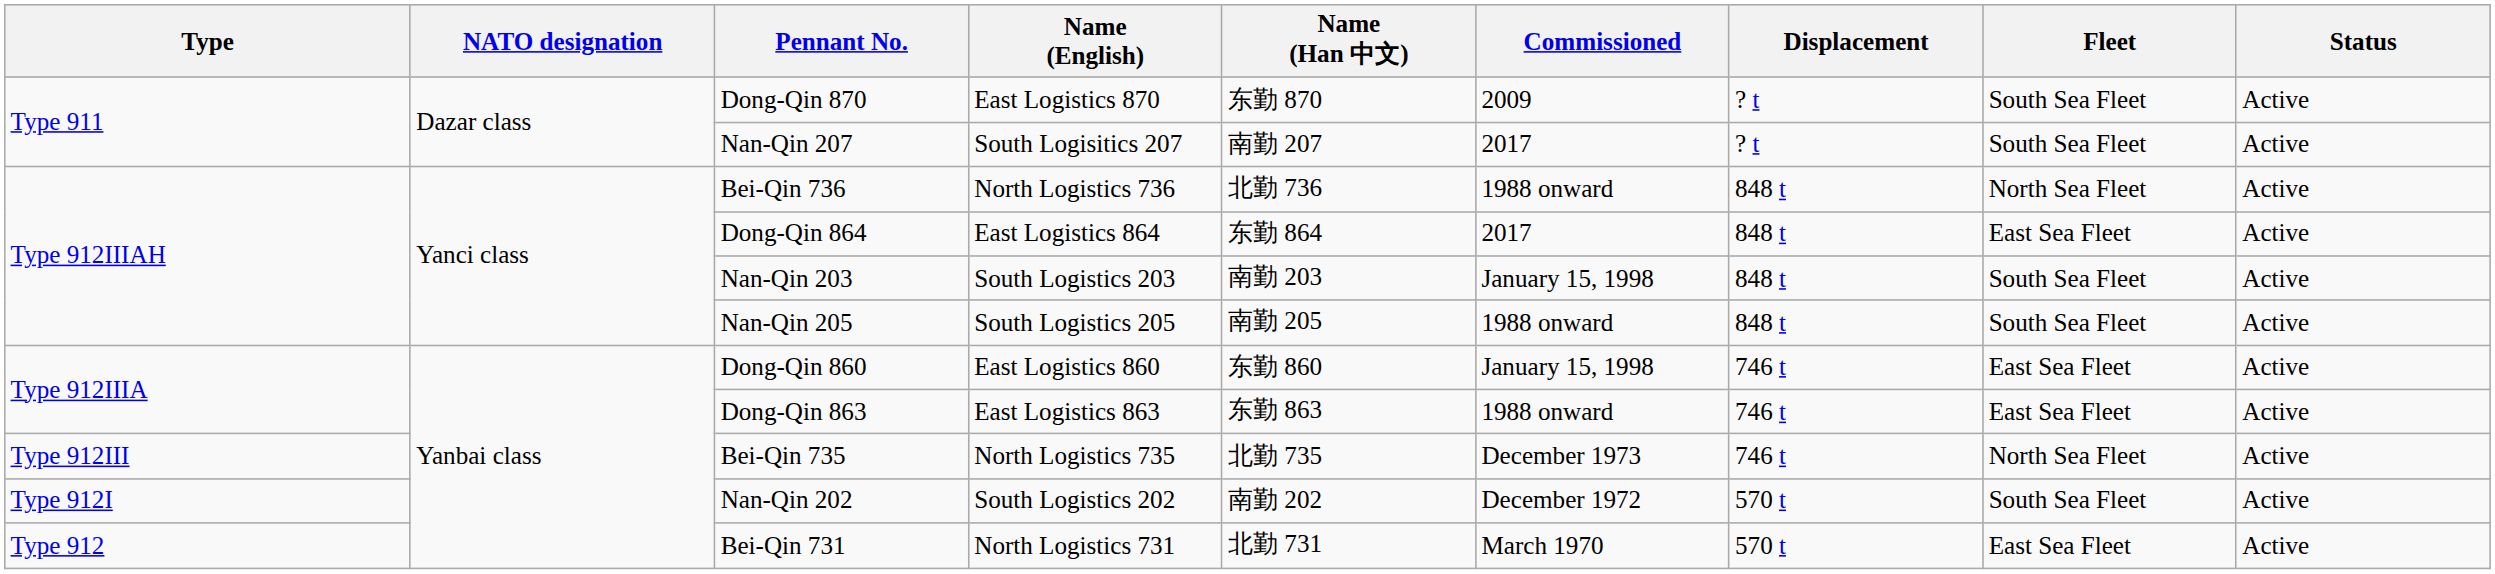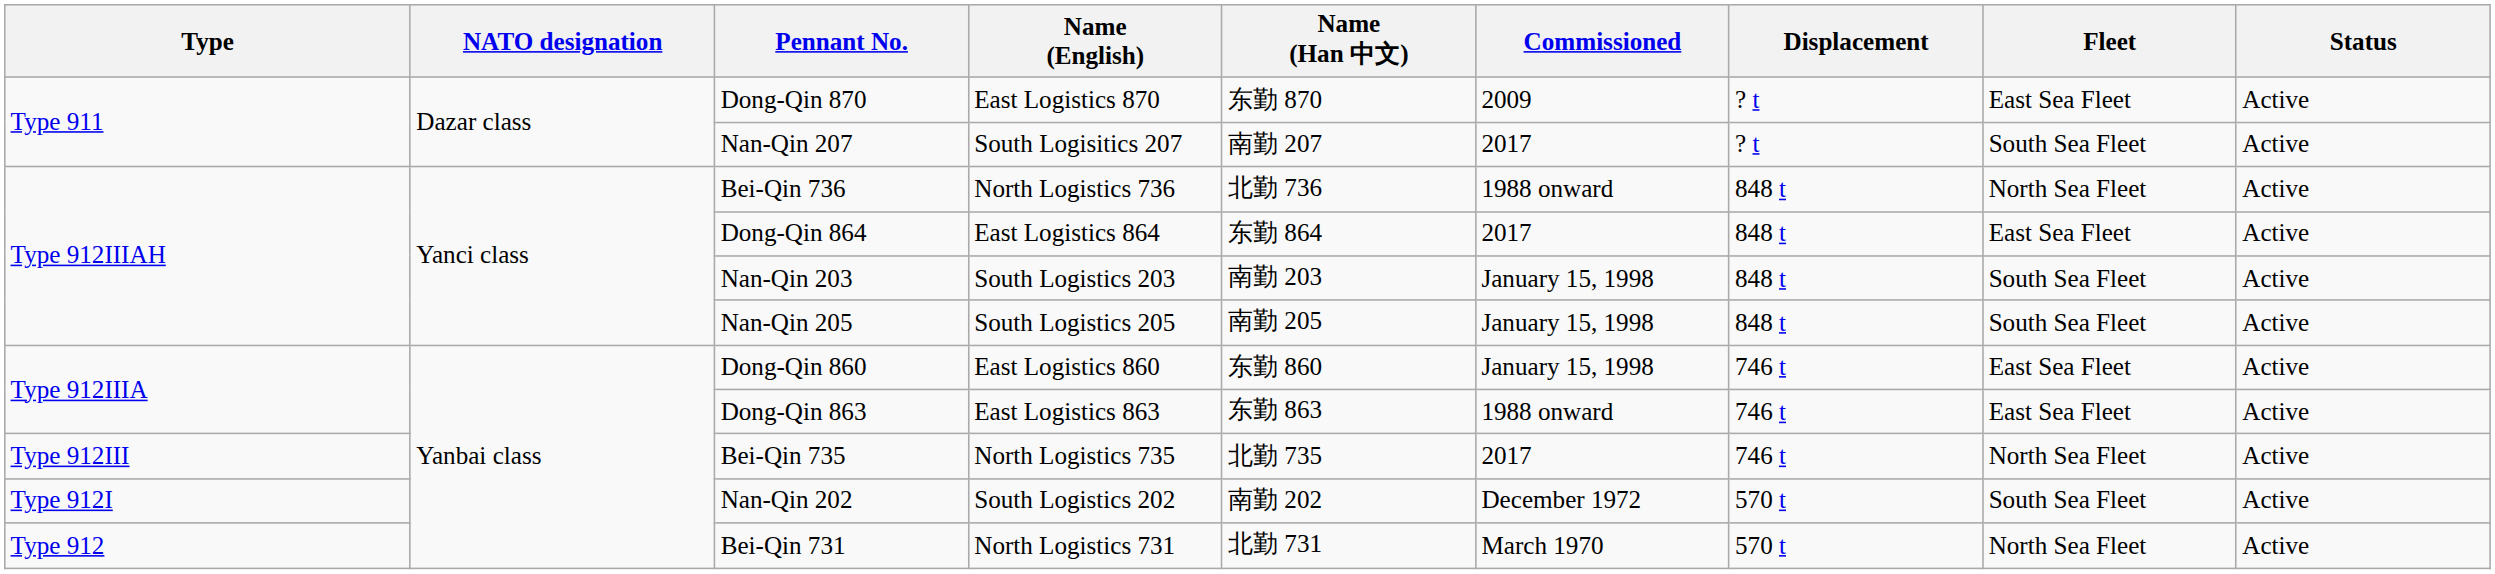 <table class="wikitable sortable"  style="margin:auto; width:100%;">
 <tr>
 <th style="text-align:center; width:16%;">Type</th>
 <th style="text-align:center; width:12%;"><a href='#'>NATO designation</a></th>
 <th style="text-align:center; width:10%;"><a href='#'>Pennant No.</a></th>
 <th style="text-align:center; width:10%;">Name<br>(English)</th>
 <th style="text-align:center; width:10%;">Name<br>(Han 中文)</th>
 <th style="text-align:center; width:10%;"><a href='#'>Commissioned</a></th>
 <th style="text-align:center; width:10%;">Displacement</th>
 <th style="text-align:center; width:10%;">Fleet</th>
 <th style="text-align:center; width:10%;">Status</th>
 </tr>
 <tr>
 <td rowspan="2"><a href='#'>Type 911</a></td>
 <td rowspan="2">Dazar class</td>
 <td>Dong-Qin 870</td>
 <td>East Logistics 870</td>
 <td>东勤 870</td>
 <td>2009</td>
 <td>? <a href='#'>t</a></td>
-<td>South Sea Fleet</td>
+<td>East Sea Fleet</td>
 <td><span>Active</span></td>
 </tr>
 <tr>
 <td>Nan-Qin 207</td>
 <td>South Logisitics 207</td>
 <td>南勤 207</td>
 <td>2017</td>
 <td>? <a href='#'>t</a></td>
 <td>South Sea Fleet</td>
 <td><span>Active</span></td>
 </tr>
 <tr>
 <td rowspan="4"><a href='#'>Type 912IIIAH</a></td>
 <td rowspan="4">Yanci class</td>
 <td>Bei-Qin 736</td>
 <td>North Logistics 736</td>
 <td>北勤 736</td>
 <td>1988 onward</td>
 <td>848 <a href='#'>t</a></td>
 <td>North Sea Fleet</td>
 <td><span>Active</span></td>
 </tr>
 <tr>
 <td>Dong-Qin 864</td>
 <td>East Logistics 864</td>
 <td>东勤 864</td>
 <td>2017</td>
 <td>848 <a href='#'>t</a></td>
 <td>East Sea Fleet</td>
 <td><span>Active</span></td>
 </tr>
 <tr>
 <td>Nan-Qin 203</td>
 <td>South Logistics 203</td>
 <td>南勤 203</td>
 <td>January 15, 1998</td>
 <td>848 <a href='#'>t</a></td>
 <td>South Sea Fleet</td>
 <td><span>Active</span></td>
 </tr>
 <tr>
 <td>Nan-Qin 205</td>
 <td>South Logistics 205</td>
 <td>南勤 205</td>
-<td>1988 onward</td>
+<td>January 15, 1998</td>
 <td>848 <a href='#'>t</a></td>
 <td>South Sea Fleet</td>
 <td><span>Active</span></td>
 </tr>
 <tr>
 <td rowspan="2"><a href='#'>Type 912IIIA</a></td>
 <td rowspan="5">Yanbai class</td>
 <td>Dong-Qin 860</td>
 <td>East Logistics 860</td>
 <td>东勤 860</td>
 <td>January 15, 1998</td>
 <td>746 <a href='#'>t</a></td>
 <td>East Sea Fleet</td>
 <td><span>Active</span></td>
 </tr>
 <tr>
 <td>Dong-Qin 863</td>
 <td>East Logistics 863</td>
 <td>东勤 863</td>
 <td>1988 onward</td>
 <td>746 <a href='#'>t</a></td>
 <td>East Sea Fleet</td>
 <td><span>Active</span></td>
 </tr>
 <tr>
 <td><a href='#'>Type 912III</a></td>
 <td>Bei-Qin 735</td>
 <td>North Logistics 735</td>
 <td>北勤 735</td>
-<td>December 1973</td>
+<td>2017</td>
 <td>746 <a href='#'>t</a></td>
 <td>North Sea Fleet</td>
 <td><span>Active</span></td>
 </tr>
 <tr>
 <td><a href='#'>Type 912I</a></td>
 <td>Nan-Qin 202</td>
 <td>South Logistics 202</td>
 <td>南勤 202</td>
 <td>December 1972</td>
 <td>570 <a href='#'>t</a></td>
 <td>South Sea Fleet</td>
 <td><span>Active</span></td>
 </tr>
 <tr>
 <td><a href='#'>Type 912</a></td>
 <td>Bei-Qin 731</td>
 <td>North Logistics 731</td>
 <td>北勤 731</td>
 <td>March 1970</td>
 <td>570 <a href='#'>t</a></td>
-<td>East Sea Fleet</td>
+<td>North Sea Fleet</td>
 <td><span>Active</span></td>
 </tr>
 </table>
